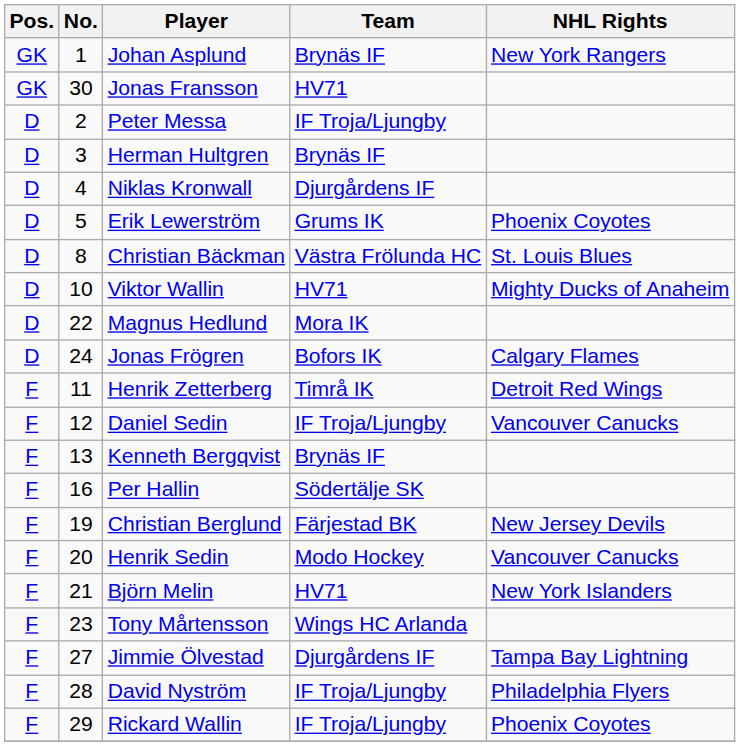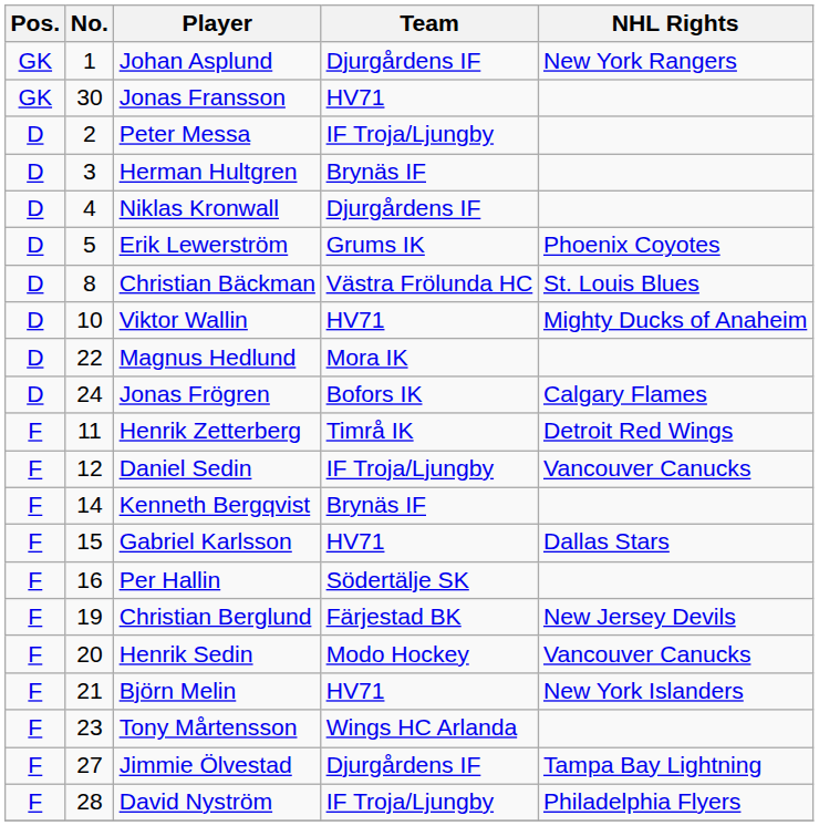 <table class="wikitable sortable">
 <tr>
 <th>Pos.</th>
 <th>No.</th>
 <th>Player</th>
 <th>Team</th>
 <th>NHL Rights</th>
 </tr>
 <tr>
 <td style="text-align:center;"><a href='#'>GK</a></td>
 <td style="text-align:center;">1</td>
 <td><a href='#'>Johan Asplund</a></td>
-<td> <a href='#'>Brynäs IF</a></td>
+<td> <a href='#'>Djurgårdens IF</a></td>
 <td><a href='#'>New York Rangers</a></td>
 </tr>
 <tr>
 <td style="text-align:center;"><a href='#'>GK</a></td>
 <td style="text-align:center;">30</td>
 <td><a href='#'>Jonas Fransson</a></td>
 <td> <a href='#'>HV71</a></td>
 <td></td>
 </tr>
 <tr>
 <td style="text-align:center;"><a href='#'>D</a></td>
 <td style="text-align:center;">2</td>
 <td><a href='#'>Peter Messa</a></td>
 <td> <a href='#'>IF Troja/Ljungby</a></td>
 <td></td>
 </tr>
 <tr>
 <td style="text-align:center;"><a href='#'>D</a></td>
 <td style="text-align:center;">3</td>
 <td><a href='#'>Herman Hultgren</a></td>
 <td> <a href='#'>Brynäs IF</a></td>
 <td></td>
 </tr>
 <tr>
 <td style="text-align:center;"><a href='#'>D</a></td>
 <td style="text-align:center;">4</td>
 <td><a href='#'>Niklas Kronwall</a></td>
 <td> <a href='#'>Djurgårdens IF</a></td>
 <td></td>
 </tr>
 <tr>
 <td style="text-align:center;"><a href='#'>D</a></td>
 <td style="text-align:center;">5</td>
 <td><a href='#'>Erik Lewerström</a></td>
 <td> <a href='#'>Grums IK</a></td>
 <td><a href='#'>Phoenix Coyotes</a></td>
 </tr>
 <tr>
 <td style="text-align:center;"><a href='#'>D</a></td>
 <td style="text-align:center;">8</td>
 <td><a href='#'>Christian Bäckman</a></td>
 <td> <a href='#'>Västra Frölunda HC</a></td>
 <td><a href='#'>St. Louis Blues</a></td>
 </tr>
 <tr>
 <td style="text-align:center;"><a href='#'>D</a></td>
 <td style="text-align:center;">10</td>
 <td><a href='#'>Viktor Wallin</a></td>
 <td> <a href='#'>HV71</a></td>
 <td><a href='#'>Mighty Ducks of Anaheim</a></td>
 </tr>
 <tr>
 <td style="text-align:center;"><a href='#'>D</a></td>
 <td style="text-align:center;">22</td>
 <td><a href='#'>Magnus Hedlund</a></td>
 <td> <a href='#'>Mora IK</a></td>
 <td></td>
 </tr>
 <tr>
 <td style="text-align:center;"><a href='#'>D</a></td>
 <td style="text-align:center;">24</td>
 <td><a href='#'>Jonas Frögren</a></td>
 <td> <a href='#'>Bofors IK</a></td>
 <td><a href='#'>Calgary Flames</a></td>
 </tr>
 <tr>
 <td style="text-align:center;"><a href='#'>F</a></td>
 <td style="text-align:center;">11</td>
 <td><a href='#'>Henrik Zetterberg</a></td>
 <td> <a href='#'>Timrå IK</a></td>
 <td><a href='#'>Detroit Red Wings</a></td>
 </tr>
 <tr>
 <td style="text-align:center;"><a href='#'>F</a></td>
 <td style="text-align:center;">12</td>
 <td><a href='#'>Daniel Sedin</a></td>
 <td> <a href='#'>IF Troja/Ljungby</a></td>
 <td><a href='#'>Vancouver Canucks</a></td>
 </tr>
 <tr>
 <td style="text-align:center;"><a href='#'>F</a></td>
-<td style="text-align:center;">13</td>
+<td style="text-align:center;">14</td>
 <td><a href='#'>Kenneth Bergqvist</a></td>
 <td> <a href='#'>Brynäs IF</a></td>
 <td></td>
+</tr>
+<tr>
+<td style="text-align:center;"><a href='#'>F</a></td>
+<td style="text-align:center;">15</td>
+<td><a href='#'>Gabriel Karlsson</a></td>
+<td> <a href='#'>HV71</a></td>
+<td><a href='#'>Dallas Stars</a></td>
 </tr>
 <tr>
 <td style="text-align:center;"><a href='#'>F</a></td>
 <td style="text-align:center;">16</td>
 <td><a href='#'>Per Hallin</a></td>
 <td> <a href='#'>Södertälje SK</a></td>
 <td></td>
 </tr>
 <tr>
 <td style="text-align:center;"><a href='#'>F</a></td>
 <td style="text-align:center;">19</td>
 <td><a href='#'>Christian Berglund</a></td>
 <td> <a href='#'>Färjestad BK</a></td>
 <td><a href='#'>New Jersey Devils</a></td>
 </tr>
 <tr>
 <td style="text-align:center;"><a href='#'>F</a></td>
 <td style="text-align:center;">20</td>
 <td><a href='#'>Henrik Sedin</a></td>
 <td> <a href='#'>Modo Hockey</a></td>
 <td><a href='#'>Vancouver Canucks</a></td>
 </tr>
 <tr>
 <td style="text-align:center;"><a href='#'>F</a></td>
 <td style="text-align:center;">21</td>
 <td><a href='#'>Björn Melin</a></td>
 <td> <a href='#'>HV71</a></td>
 <td><a href='#'>New York Islanders</a></td>
 </tr>
 <tr>
 <td style="text-align:center;"><a href='#'>F</a></td>
 <td style="text-align:center;">23</td>
 <td><a href='#'>Tony Mårtensson</a></td>
 <td> <a href='#'>Wings HC Arlanda</a></td>
 <td></td>
 </tr>
 <tr>
 <td style="text-align:center;"><a href='#'>F</a></td>
 <td style="text-align:center;">27</td>
 <td><a href='#'>Jimmie Ölvestad</a></td>
 <td> <a href='#'>Djurgårdens IF</a></td>
 <td><a href='#'>Tampa Bay Lightning</a></td>
 </tr>
 <tr>
 <td style="text-align:center;"><a href='#'>F</a></td>
 <td style="text-align:center;">28</td>
 <td><a href='#'>David Nyström</a></td>
 <td> <a href='#'>IF Troja/Ljungby</a></td>
 <td><a href='#'>Philadelphia Flyers</a></td>
 </tr>
 <tr>
-<td style="text-align:center;"><a href='#'>F</a></td>
-<td style="text-align:center;">29</td>
-<td><a href='#'>Rickard Wallin</a></td>
-<td> <a href='#'>IF Troja/Ljungby</a></td>
-<td><a href='#'>Phoenix Coyotes</a></td>
-</tr>
-<tr>
 </tr>
 </table>
